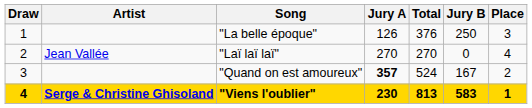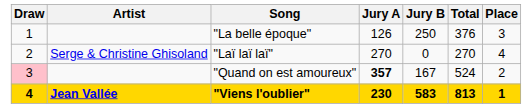 <table class="sortable wikitable" style="margin: 1em auto 1em auto; text-align:center">
 <tr>
 <th>Draw</th>
 <th>Artist</th>
 <th>Song</th>
 <th>Jury A</th>
+<th>Jury B</th>
 <th>Total</th>
-<th>Jury B</th>
 <th>Place</th>
 </tr>
 <tr>
 <td>1</td>
 <td align="left"></td>
 <td align="left">"La belle époque"</td>
 <td>126</td>
+<td>250</td>
 <td>376</td>
-<td>250</td>
 <td>3</td>
 </tr>
 <tr>
 <td>2</td>
-<td align="left"><a href='#'>Jean Vallée</a></td>
+<td align="left"><a href='#'>Serge & Christine Ghisoland</a></td>
 <td align="left">"Laï laï laï"</td>
 <td>270</td>
+<td>0</td>
 <td>270</td>
-<td>0</td>
 <td>4</td>
 </tr>
 <tr>
-<td>3</td>
+<td style="background: pink;">3</td>
 <td align="left"></td>
 <td align="left">"Quand on est amoureux"</td>
 <td><strong>357</strong></td>
+<td>167</td>
 <td>524</td>
-<td>167</td>
 <td>2</td>
 </tr>
 <tr style="font-weight:bold; background:gold;">
 <td>4</td>
-<td align="left"><a href='#'>Serge & Christine Ghisoland</a></td>
+<td align="left"><a href='#'>Jean Vallée</a></td>
 <td align="left">"Viens l'oublier"</td>
 <td>230</td>
+<td>583</td>
 <td>813</td>
-<td>583</td>
 <td>1</td>
 </tr>
 </table>
